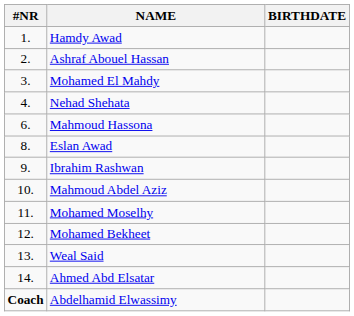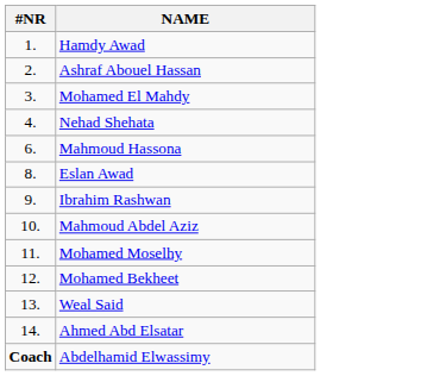 <table class="wikitable" style="border-collapse: collapse; font-size: 90%;">
 <tr>
 <th>#NR</th>
 <th align="left" style="width: 16em">NAME</th>
-<th>BIRTHDATE</th>
 </tr>
 <tr>
 <td align="center">1.</td>
 <td><a href='#'>Hamdy Awad</a></td>
-<td align="center"></td>
 </tr>
 <tr>
 <td align="center">2.</td>
 <td><a href='#'>Ashraf Abouel Hassan</a></td>
-<td align="center"></td>
 </tr>
 <tr>
 <td align="center">3.</td>
 <td><a href='#'>Mohamed El Mahdy</a></td>
-<td align="center"></td>
 </tr>
 <tr>
 <td align="center">4.</td>
 <td><a href='#'>Nehad Shehata</a></td>
-<td align="center"></td>
 </tr>
 <tr>
 <td align="center">6.</td>
 <td><a href='#'>Mahmoud Hassona</a></td>
-<td align="center"></td>
 </tr>
 <tr>
 <td align="center">8.</td>
 <td><a href='#'>Eslan Awad</a></td>
-<td align="center"></td>
 </tr>
 <tr>
 <td align="center">9.</td>
 <td><a href='#'>Ibrahim Rashwan</a></td>
-<td align="center"></td>
 </tr>
 <tr>
 <td align="center">10.</td>
 <td><a href='#'>Mahmoud Abdel Aziz</a></td>
-<td align="center"></td>
 </tr>
 <tr>
 <td align="center">11.</td>
 <td><a href='#'>Mohamed Moselhy</a></td>
-<td align="center"></td>
 </tr>
 <tr>
 <td align="center">12.</td>
 <td><a href='#'>Mohamed Bekheet</a></td>
-<td align="center"></td>
 </tr>
 <tr>
 <td align="center">13.</td>
 <td><a href='#'>Weal Said</a></td>
-<td align="center"></td>
 </tr>
 <tr>
 <td align="center">14.</td>
 <td><a href='#'>Ahmed Abd Elsatar</a></td>
-<td align="center"></td>
 </tr>
 <tr>
 <td align="center"><strong>Coach</strong></td>
 <td><a href='#'>Abdelhamid Elwassimy</a></td>
-<td align="center"></td>
 </tr>
 </table>
